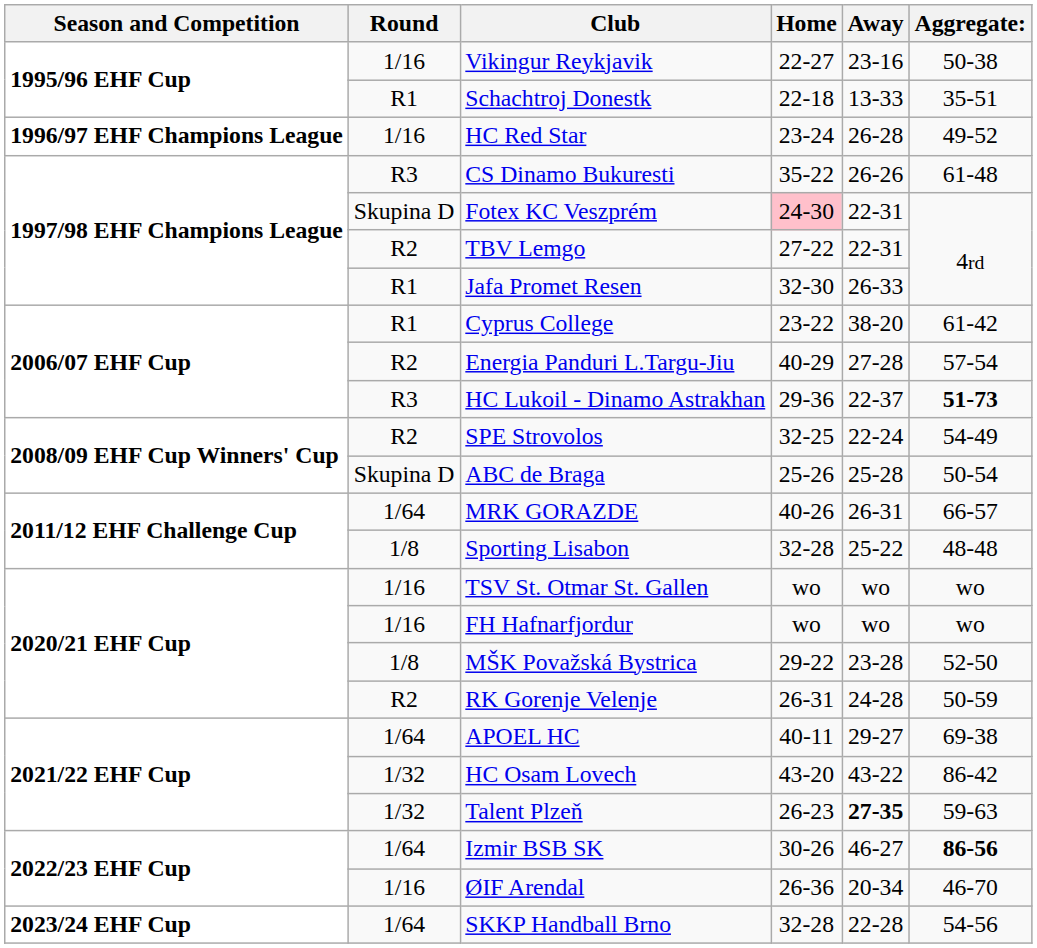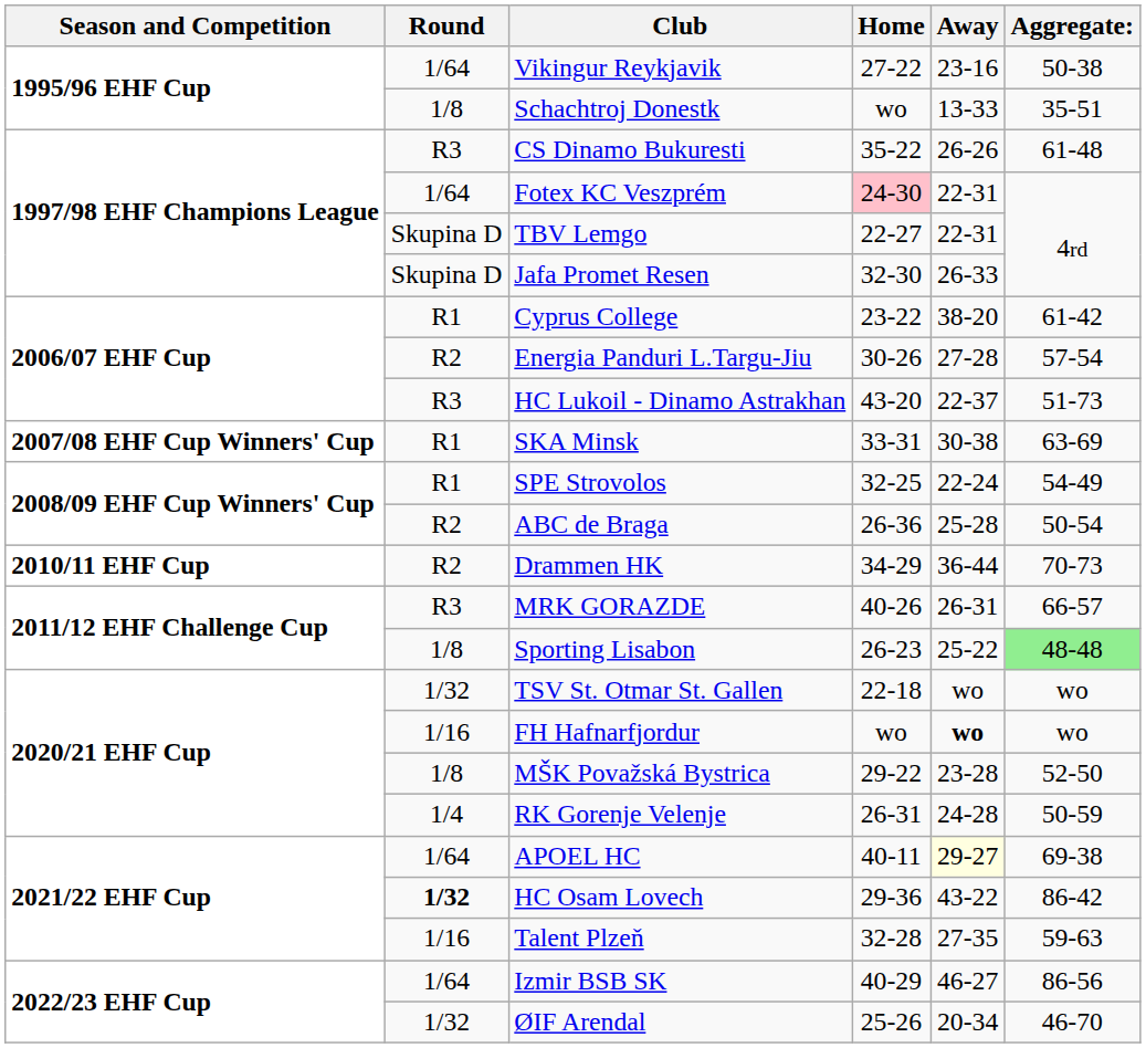 <table class="wikitable" style="text-align: left;">
 <tr>
 <th>Season and Competition</th>
 <th>Round</th>
 <th>Club</th>
 <th>Home</th>
 <th>Away</th>
 <th>Aggregate:</th>
 </tr>
 <tr>
 <td rowspan=2 bgcolor=white><strong>1995/96 EHF Cup</strong></td>
-<td align=center>1/16</td>
+<td align=center>1/64</td>
 <td> <a href='#'>Vikingur Reykjavik</a></td>
-<td align=center>22-27</td>
+<td align=center>27-22</td>
 <td align=center>23-16</td>
 <td align=center>50-38</td>
 </tr>
 <tr>
-<td align=center>R1</td>
+<td align=center>1/8</td>
 <td> <a href='#'>Schachtroj Donestk</a></td>
-<td align=center>22-18</td>
+<td align=center>wo</td>
 <td align=center>13-33</td>
 <td align=center>35-51</td>
-</tr>
-<tr>
-<td rowspan=1 bgcolor=white><strong>1996/97 EHF Champions League</strong></td>
-<td align=center>1/16</td>
-<td> <a href='#'>HC Red Star</a></td>
-<td align=center>23-24</td>
-<td align=center>26-28</td>
-<td align=center>49-52</td>
 </tr>
 <tr>
 <td rowspan=4 bgcolor=white><strong>1997/98 EHF Champions League</strong></td>
 <td align=center>R3</td>
 <td> <a href='#'>CS Dinamo Bukuresti</a></td>
 <td align=center>35-22</td>
 <td align=center>26-26</td>
 <td align=center>61-48</td>
 </tr>
 <tr>
-<td align=center>Skupina D</td>
+<td align=center>1/64</td>
 <td> <a href='#'>Fotex KC Veszprém</a></td>
 <td align=center style="background: pink;">24-30</td>
 <td align=center>22-31</td>
 <td align=center rowspan=3><br>4<small>rd</small></td>
 </tr>
 <tr>
-<td align=center>R2</td>
+<td align=center>Skupina D</td>
 <td> <a href='#'>TBV Lemgo</a></td>
-<td align=center>27-22</td>
+<td align=center>22-27</td>
 <td align=center>22-31</td>
 </tr>
 <tr>
-<td align=center>R1</td>
+<td align=center>Skupina D</td>
 <td> <a href='#'>Jafa Promet Resen</a></td>
 <td align=center>32-30</td>
 <td align=center>26-33</td>
 </tr>
 <tr>
 <td rowspan=3 bgcolor=white><strong>2006/07 EHF Cup</strong></td>
 <td align=center>R1</td>
 <td> <a href='#'>Cyprus College</a></td>
 <td align=center>23-22</td>
 <td align=center>38-20</td>
 <td align=center>61-42</td>
 </tr>
 <tr>
 <td align=center>R2</td>
 <td> <a href='#'>Energia Panduri L.Targu-Jiu</a></td>
-<td align=center>40-29</td>
+<td align=center>30-26</td>
 <td align=center>27-28</td>
 <td align=center>57-54</td>
 </tr>
 <tr>
 <td align=center>R3</td>
 <td> <a href='#'>HC Lukoil - Dinamo Astrakhan</a></td>
-<td align=center>29-36</td>
+<td align=center>43-20</td>
 <td align=center>22-37</td>
-<td align=center><strong>51-73</strong></td>
+<td align=center>51-73</td>
+</tr>
+<tr>
+<td rowspan=1 bgcolor=white><strong>2007/08 EHF Cup Winners' Cup</strong></td>
+<td align=center>R1</td>
+<td> <a href='#'>SKA Minsk</a></td>
+<td align=center>33-31</td>
+<td align=center>30-38</td>
+<td align=center>63-69</td>
 </tr>
 <tr>
 <td rowspan=2 bgcolor=white><strong>2008/09 EHF Cup Winners' Cup</strong></td>
-<td align=center>R2</td>
+<td align=center>R1</td>
 <td> <a href='#'>SPE Strovolos</a></td>
 <td align=center>32-25</td>
 <td align=center>22-24</td>
 <td align=center>54-49</td>
 </tr>
 <tr>
-<td align=center>Skupina D</td>
+<td align=center>R2</td>
 <td> <a href='#'>ABC de Braga</a></td>
-<td align=center>25-26</td>
+<td align=center>26-36</td>
 <td align=center>25-28</td>
 <td align=center>50-54</td>
 </tr>
 <tr>
+<td rowspan=1 bgcolor=white><strong>2010/11 EHF Cup</strong></td>
+<td align=center>R2</td>
+<td> <a href='#'>Drammen HK</a></td>
+<td align=center>34-29</td>
+<td align=center>36-44</td>
+<td align=center>70-73</td>
+</tr>
+<tr>
 <td rowspan=2 bgcolor=white><strong>2011/12 EHF Challenge Cup</strong></td>
-<td align=center>1/64</td>
+<td align=center>R3</td>
 <td> <a href='#'>MRK GORAZDE</a></td>
 <td align=center>40-26</td>
 <td align=center>26-31</td>
 <td align=center>66-57</td>
 </tr>
 <tr>
 <td align=center>1/8</td>
 <td> <a href='#'>Sporting Lisabon</a></td>
-<td align=center>32-28</td>
+<td align=center>26-23</td>
 <td align=center>25-22</td>
-<td align=center>48-48</td>
+<td align=center style="background: lightgreen;">48-48</td>
 </tr>
 <tr>
 <td rowspan=4 bgcolor=white><strong>2020/21 EHF Cup</strong></td>
-<td align=center>1/16</td>
+<td align=center>1/32</td>
 <td> <a href='#'>TSV St. Otmar St. Gallen</a></td>
-<td align=center>wo</td>
+<td align=center>22-18</td>
 <td align=center>wo</td>
 <td align=center>wo</td>
 </tr>
 <tr>
 <td align=center>1/16</td>
 <td> <a href='#'>FH Hafnarfjordur</a></td>
 <td align=center>wo</td>
-<td align=center>wo</td>
+<td align=center><strong>wo</strong></td>
 <td align=center>wo</td>
 </tr>
 <tr>
 <td align=center>1/8</td>
 <td> <a href='#'>MŠK Považská Bystrica</a></td>
 <td align=center>29-22</td>
 <td align=center>23-28</td>
 <td align=center>52-50</td>
 </tr>
 <tr>
-<td align=center>R2</td>
+<td align=center>1/4</td>
 <td> <a href='#'>RK Gorenje Velenje</a></td>
 <td align=center>26-31</td>
 <td align=center>24-28</td>
 <td align=center>50-59</td>
 </tr>
 <tr>
 <td rowspan=3 bgcolor=white><strong>2021/22 EHF Cup</strong></td>
 <td align=center>1/64</td>
 <td> <a href='#'>APOEL HC</a></td>
 <td align=center>40-11</td>
-<td align=center>29-27</td>
+<td align=center style="background: lightyellow;">29-27</td>
 <td align=center>69-38</td>
 </tr>
 <tr>
-<td align=center>1/32</td>
+<td align=center><strong>1/32</strong></td>
 <td> <a href='#'>HC Osam Lovech</a></td>
-<td align=center>43-20</td>
+<td align=center>29-36</td>
 <td align=center>43-22</td>
 <td align=center>86-42</td>
 </tr>
 <tr>
-<td align=center>1/32</td>
+<td align=center>1/16</td>
 <td> <a href='#'>Talent Plzeň</a></td>
-<td align=center>26-23</td>
-<td align=center><strong>27-35</strong></td>
+<td align=center>32-28</td>
+<td align=center>27-35</td>
 <td align=center>59-63</td>
 </tr>
 <tr>
 <td rowspan=2 bgcolor=white><strong>2022/23 EHF Cup</strong></td>
 <td align=center>1/64</td>
 <td> <a href='#'>Izmir BSB SK</a></td>
-<td align=center>30-26</td>
+<td align=center>40-29</td>
 <td align=center>46-27</td>
-<td align=center><strong>86-56</strong></td>
+<td align=center>86-56</td>
 </tr>
 <tr>
-<td align=center>1/16</td>
+<td align=center>1/32</td>
 <td> <a href='#'>ØIF Arendal</a></td>
-<td align=center>26-36</td>
+<td align=center>25-26</td>
 <td align=center>20-34</td>
 <td align=center>46-70</td>
 </tr>
-<tr>
-<td rowspan=1 bgcolor=white><strong>2023/24 EHF Cup</strong></td>
-<td align=center>1/64</td>
-<td> <a href='#'>SKKP Handball Brno</a></td>
-<td align=center>32-28</td>
-<td align=center>22-28</td>
-<td align=center>54-56</td>
-</tr>
 </table>
